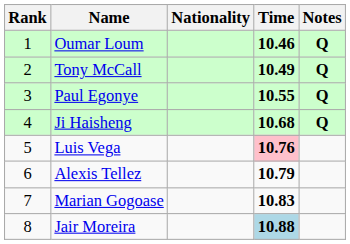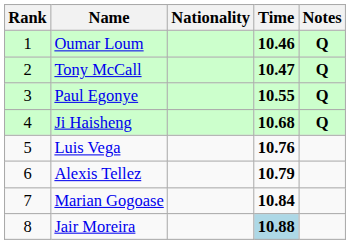 <table class="wikitable sortable" style="text-align:center">
 <tr>
 <th>Rank</th>
 <th>Name</th>
 <th>Nationality</th>
 <th>Time</th>
 <th>Notes</th>
 </tr>
 <tr bgcolor=ccffcc>
 <td>1</td>
 <td align=left><a href='#'>Oumar Loum</a></td>
 <td align=left></td>
 <td><strong>10.46</strong></td>
 <td><strong>Q</strong></td>
 </tr>
 <tr bgcolor=ccffcc>
 <td>2</td>
 <td align=left><a href='#'>Tony McCall</a></td>
 <td align=left></td>
-<td><strong>10.49</strong></td>
+<td><strong>10.47</strong></td>
 <td><strong>Q</strong></td>
 </tr>
 <tr bgcolor=ccffcc>
 <td>3</td>
 <td align=left><a href='#'>Paul Egonye</a></td>
 <td align=left></td>
 <td><strong>10.55</strong></td>
 <td><strong>Q</strong></td>
 </tr>
 <tr bgcolor=ccffcc>
 <td>4</td>
 <td align=left><a href='#'>Ji Haisheng</a></td>
 <td align=left></td>
 <td><strong>10.68</strong></td>
 <td><strong>Q</strong></td>
 </tr>
 <tr>
 <td>5</td>
 <td align=left><a href='#'>Luis Vega</a></td>
 <td align=left></td>
-<td style="background: pink;"><strong>10.76</strong></td>
+<td><strong>10.76</strong></td>
 <td></td>
 </tr>
 <tr>
 <td>6</td>
 <td align=left><a href='#'>Alexis Tellez</a></td>
 <td align=left></td>
 <td><strong>10.79</strong></td>
 <td></td>
 </tr>
 <tr>
 <td>7</td>
 <td align=left><a href='#'>Marian Gogoase</a></td>
 <td align=left></td>
-<td><strong>10.83</strong></td>
+<td><strong>10.84</strong></td>
 <td></td>
 </tr>
 <tr>
 <td>8</td>
 <td align=left><a href='#'>Jair Moreira</a></td>
 <td align=left></td>
 <td style="background: lightblue;"><strong>10.88</strong></td>
 <td></td>
 </tr>
 </table>
